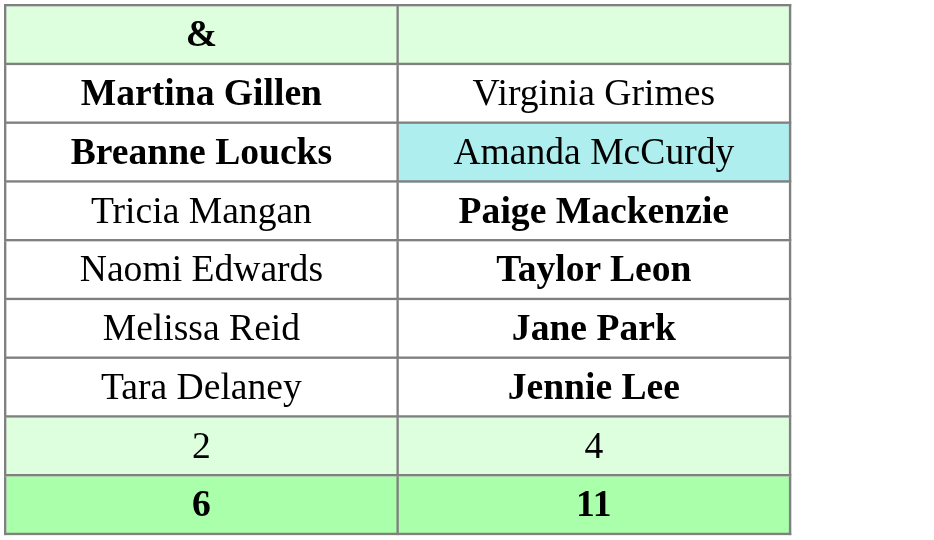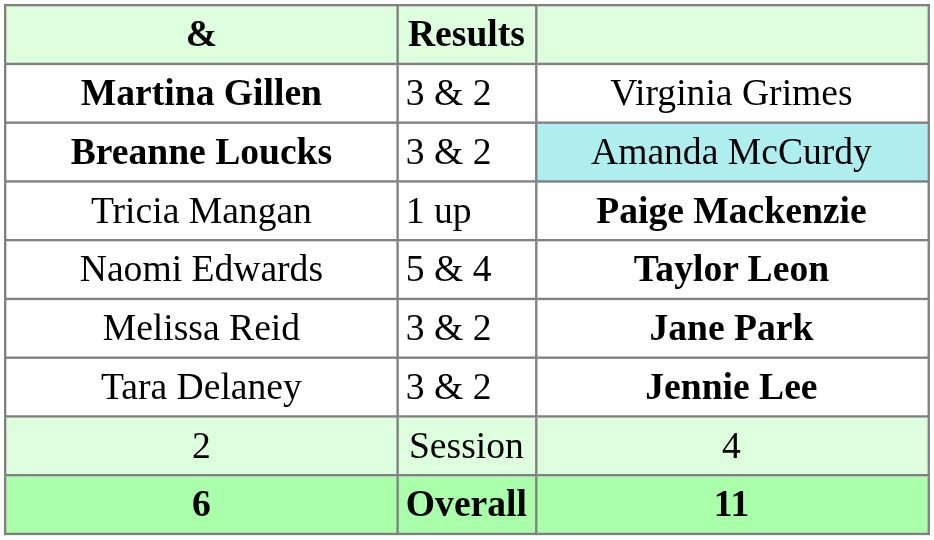 <table border="1" cellpadding="3" style="border-collapse: collapse; text-align:center;">
 <tr style="background:#ddffdd;">
 <th width=160> & </th>
+<th>Results</th>
 <th width=160></th>
 </tr>
 <tr>
 <td><strong>Martina Gillen</strong></td>
+<td align=left> 3 & 2</td>
 <td>Virginia Grimes</td>
 </tr>
 <tr>
 <td><strong>Breanne Loucks</strong></td>
+<td align=left> 3 & 2</td>
 <td style="background: paleturquoise;">Amanda McCurdy</td>
 </tr>
 <tr>
 <td>Tricia Mangan</td>
+<td align=left> 1 up</td>
 <td><strong>Paige Mackenzie</strong></td>
 </tr>
 <tr>
 <td>Naomi Edwards</td>
+<td align=left> 5 & 4</td>
 <td><strong>Taylor Leon</strong></td>
 </tr>
 <tr>
 <td>Melissa Reid</td>
+<td align=left> 3 & 2</td>
 <td><strong>Jane Park</strong></td>
 </tr>
 <tr>
 <td>Tara Delaney</td>
+<td align=left> 3 & 2</td>
 <td><strong>Jennie Lee</strong></td>
 </tr>
 <tr style="background:#ddffdd;">
 <td>2</td>
+<td>Session</td>
 <td>4</td>
 </tr>
 <tr style="background:#aaffaa;">
 <th>6</th>
+<th>Overall</th>
 <th>11</th>
 </tr>
 </table>
